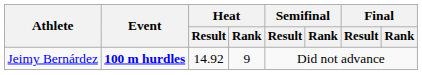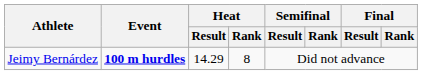 <table class=wikitable style="font-size:90%">
 <tr>
 <th rowspan="2">Athlete</th>
 <th rowspan="2">Event</th>
 <th colspan="2">Heat</th>
 <th colspan="2">Semifinal</th>
 <th colspan="2">Final</th>
 </tr>
 <tr style="font-size:95%">
 <th>Result</th>
 <th>Rank</th>
 <th>Result</th>
 <th>Rank</th>
 <th>Result</th>
 <th>Rank</th>
 </tr>
 <tr align=center>
 <td align=left><a href='#'>Jeimy Bernárdez</a></td>
 <td align=left><strong><a href='#'>100 m hurdles</a></strong></td>
-<td>14.92</td>
-<td>9</td>
+<td>14.29</td>
+<td>8</td>
 <td colspan=4>Did not advance</td>
 </tr>
 </table>
